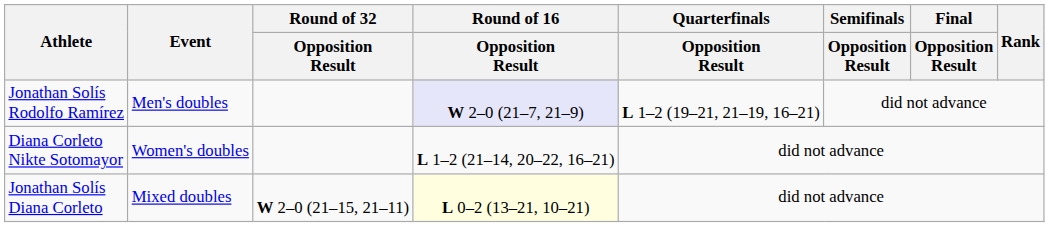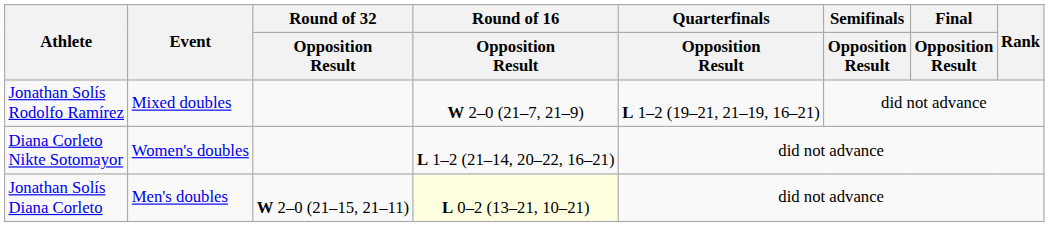 <table class="wikitable" style="font-size:90%">
 <tr>
 <th rowspan="2">Athlete</th>
 <th rowspan="2">Event</th>
 <th>Round of 32</th>
 <th>Round of 16</th>
 <th>Quarterfinals</th>
 <th>Semifinals</th>
 <th>Final</th>
 <th rowspan="2">Rank</th>
 </tr>
 <tr>
 <th>Opposition<br>Result</th>
 <th>Opposition<br>Result</th>
 <th>Opposition<br>Result</th>
 <th>Opposition<br>Result</th>
 <th>Opposition<br>Result</th>
 </tr>
 <tr align=center>
 <td align=left><a href='#'>Jonathan Solís</a><br><a href='#'>Rodolfo Ramírez</a></td>
-<td align=left><a href='#'>Men's doubles</a></td>
+<td align=left><a href='#'>Mixed doubles</a></td>
 <td></td>
-<td style="background: lavender;"><br><strong>W</strong> 2–0 (21–7, 21–9)</td>
+<td><br><strong>W</strong> 2–0 (21–7, 21–9)</td>
 <td><br><strong>L</strong> 1–2 (19–21, 21–19, 16–21)</td>
 <td colspan=3>did not advance</td>
 </tr>
 <tr align=center>
 <td align=left><a href='#'>Diana Corleto</a><br><a href='#'>Nikte Sotomayor</a></td>
 <td align=left><a href='#'>Women's doubles</a></td>
 <td></td>
 <td><br><strong>L</strong> 1–2 (21–14, 20–22, 16–21)</td>
 <td colspan=4>did not advance</td>
 </tr>
 <tr align=center>
 <td align=left><a href='#'>Jonathan Solís</a><br><a href='#'>Diana Corleto</a></td>
-<td align=left><a href='#'>Mixed doubles</a></td>
+<td align=left><a href='#'>Men's doubles</a></td>
 <td><br><strong>W</strong> 2–0 (21–15, 21–11)</td>
 <td style="background: lightyellow;"><br><strong>L</strong> 0–2 (13–21, 10–21)</td>
 <td colspan=4>did not advance</td>
 </tr>
 </table>
